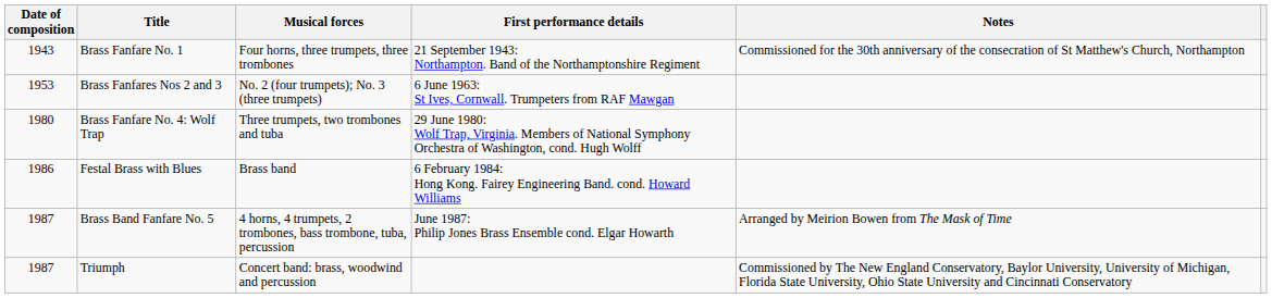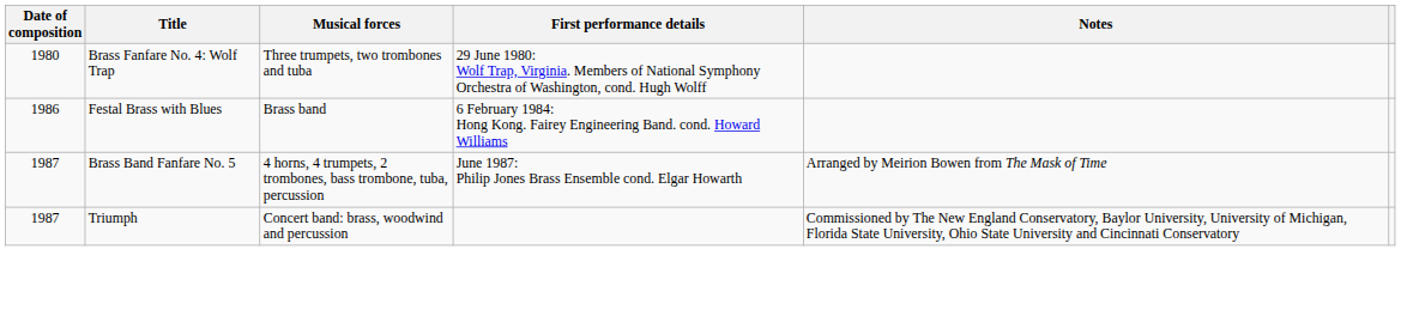 <table Class = "wikitable sortable">
 <tr>
 <th width="60">Date of composition</th>
 <th width="190">Title</th>
 <th width="210">Musical forces</th>
 <th>First performance details</th>
 <th class="unsortable">Notes</th>
 <th scope="col" class="unsortable"></th>
-</tr>
-<tr valign="top">
-<td align= "center">1943</td>
-<td>Brass Fanfare No. 1</td>
-<td>Four horns, three trumpets, three trombones</td>
-<td>21 September 1943:<br><a href='#'>Northampton</a>. Band of the Northamptonshire Regiment</td>
-<td>Commissioned for the 30th anniversary of the consecration of St Matthew's Church, Northampton</td>
-<td></td>
-</tr>
-<tr valign="top">
-<td align= "center">1953</td>
-<td>Brass Fanfares Nos 2 and 3</td>
-<td>No. 2 (four trumpets); No. 3 (three trumpets)</td>
-<td>6 June 1963:<br><a href='#'>St Ives, Cornwall</a>. Trumpeters from RAF <a href='#'>Mawgan</a></td>
-<td></td>
-<td></td>
 </tr>
 <tr valign="top">
 <td align= "center">1980</td>
 <td>Brass Fanfare No. 4: Wolf Trap</td>
 <td>Three trumpets, two trombones and tuba</td>
 <td>29 June 1980:<br><a href='#'>Wolf Trap, Virginia</a>. Members of National Symphony Orchestra of Washington, cond. Hugh Wolff</td>
 <td></td>
 <td></td>
 </tr>
 <tr valign="top">
 <td align= "center">1986</td>
 <td>Festal Brass with Blues</td>
 <td>Brass band</td>
 <td>6 February 1984:<br>Hong Kong. Fairey Engineering Band. cond. <a href='#'>Howard Williams</a></td>
 <td></td>
 <td></td>
 </tr>
 <tr valign="top">
 <td align= "center">1987</td>
 <td>Brass Band Fanfare No. 5</td>
 <td>4 horns, 4 trumpets, 2 trombones, bass trombone, tuba, percussion</td>
 <td>June 1987:<br>Philip Jones Brass Ensemble cond. Elgar Howarth</td>
 <td>Arranged by Meirion Bowen from <em>The Mask of Time</em></td>
 <td></td>
 </tr>
 <tr valign="top">
 <td align= "center">1987</td>
 <td>Triumph</td>
 <td>Concert band: brass, woodwind and percussion</td>
 <td></td>
 <td>Commissioned by The New England Conservatory, Baylor University, University of Michigan, Florida State University, Ohio State University and Cincinnati Conservatory</td>
 <td></td>
 </tr>
 </table>
